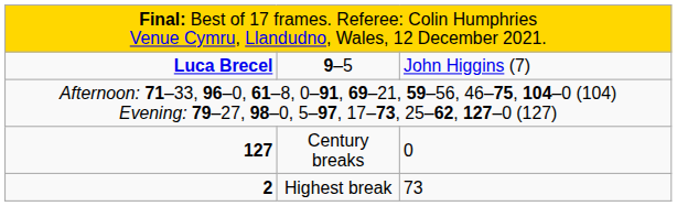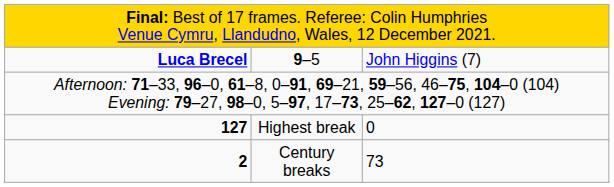 <table class="wikitable" style="font-size: 95%; margin: 1em auto 1em auto;">
 <tr>
 <td colspan="3" align="center" bgcolor="#ffd700"><strong>Final:</strong> Best of 17 frames. Referee: Colin Humphries<br> <a href='#'>Venue Cymru</a>, <a href='#'>Llandudno</a>, Wales, 12 December 2021.</td>
 </tr>
 <tr>
 <td width="230" align="right"><strong><a href='#'>Luca Brecel</a></strong><br></td>
 <td width="100" align="center"><strong>9</strong>–5</td>
 <td width="230"><a href='#'>John Higgins</a> (7)<br></td>
 </tr>
 <tr>
 <td colspan="3" align="center" style="font-size: 100%"><em>Afternoon:</em> <strong>71</strong>–33, <strong>96</strong>–0, <strong>61</strong>–8, 0–<strong>91</strong>, <strong>69</strong>–21, <strong>59</strong>–56, 46–<strong>75</strong>, <strong>104</strong>–0 (104) <br><em>Evening:</em> <strong>79</strong>–27, <strong>98</strong>–0, 5–<strong>97</strong>, 17–<strong>73</strong>, 25–<strong>62</strong>, <strong>127</strong>–0 (127)</td>
 </tr>
 <tr>
 <td align="right"><strong>127</strong></td>
-<td align="center">Century breaks</td>
+<td align="center">Highest break</td>
 <td>0</td>
 </tr>
 <tr>
 <td align="right"><strong>2</strong></td>
-<td align="center">Highest break</td>
+<td align="center">Century breaks</td>
 <td>73</td>
 </tr>
 </table>
